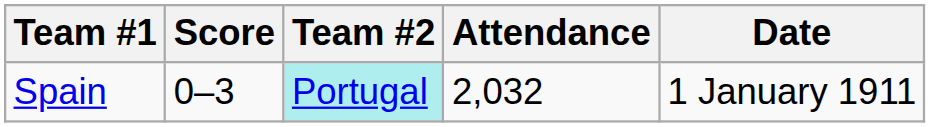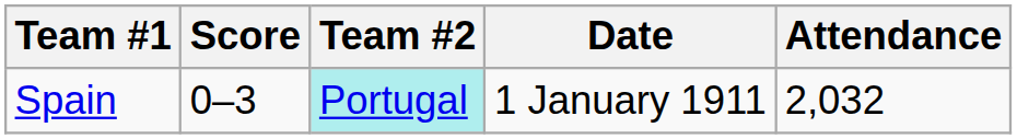 <table class="wikitable">
 <tr>
 <th>Team #1</th>
 <th>Score</th>
 <th>Team #2</th>
+<th>Date</th>
 <th>Attendance</th>
-<th>Date</th>
 </tr>
 <tr>
 <td> <a href='#'>Spain</a></td>
 <td>0–3</td>
 <td style="background: paleturquoise;"> <a href='#'>Portugal</a></td>
+<td>1 January 1911</td>
 <td>2,032</td>
-<td>1 January 1911</td>
 </tr>
 </table>
